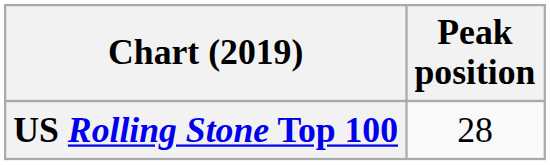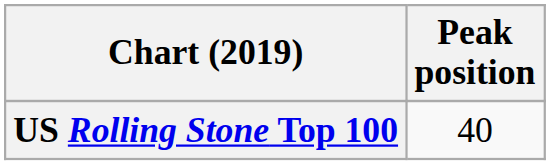 <table class="wikitable sortable plainrowheaders" style="text-align:center;">
 <tr>
 <th>Chart (2019)</th>
 <th>Peak<br>position</th>
 </tr>
 <tr>
 </tr>
 <tr>
 </tr>
 <tr>
 </tr>
 <tr>
 </tr>
 <tr>
 </tr>
 <tr>
 <th scope="row">US <a href='#'><em>Rolling Stone</em> Top 100</a></th>
-<td>28</td>
+<td>40</td>
 </tr>
 </table>
